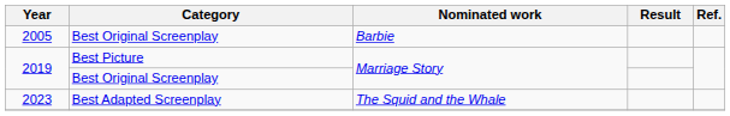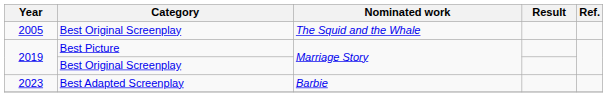 <table class=wikitable>
 <tr>
 <th scope="col" style="width:5em;">Year</th>
 <th scope="col" style="width:26em;">Category</th>
 <th scope="col" style="width:25em;">Nominated work</th>
 <th scope="col" style="width:5em;">Result</th>
 <th>Ref.</th>
 </tr>
 <tr>
 <td style="text-align:center;"><a href='#'>2005</a></td>
 <td><a href='#'>Best Original Screenplay</a></td>
-<td><em><a href='#'>Barbie</a></em></td>
+<td><em><a href='#'>The Squid and the Whale</a></em></td>
 <td></td>
 <td></td>
 </tr>
 <tr>
 <td rowspan=2, style="text-align:center;"><a href='#'>2019</a></td>
 <td><a href='#'>Best Picture</a></td>
 <td rowspan=2><em><a href='#'>Marriage Story</a></em></td>
 <td></td>
 <td rowspan=2></td>
 </tr>
 <tr>
 <td><a href='#'>Best Original Screenplay</a></td>
 <td></td>
 </tr>
 <tr>
 <td style="text-align:center;"><a href='#'>2023</a></td>
 <td><a href='#'>Best Adapted Screenplay</a></td>
-<td><em><a href='#'>The Squid and the Whale</a></em></td>
+<td><em><a href='#'>Barbie</a></em></td>
 <td></td>
 <td></td>
 </tr>
 <tr>
 </tr>
 </table>
